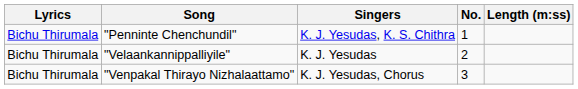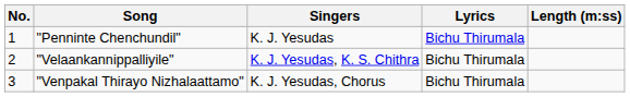 <table class="wikitable" style="font-size:95%;">
 <tr>
-<th>Lyrics</th>
+<th>No.</th>
 <th>Song</th>
 <th>Singers</th>
-<th>No.</th>
+<th>Lyrics</th>
 <th>Length (m:ss)</th>
 </tr>
 <tr>
+<td>1</td>
+<td>"Penninte Chenchundil"</td>
+<td>K. J. Yesudas</td>
 <td><a href='#'>Bichu Thirumala</a></td>
-<td>"Penninte Chenchundil"</td>
-<td><a href='#'>K. J. Yesudas</a>, <a href='#'>K. S. Chithra</a></td>
-<td>1</td>
 <td></td>
 </tr>
 <tr>
+<td>2</td>
+<td>"Velaankannippalliyile"</td>
+<td><a href='#'>K. J. Yesudas</a>, <a href='#'>K. S. Chithra</a></td>
 <td>Bichu Thirumala</td>
-<td>"Velaankannippalliyile"</td>
-<td>K. J. Yesudas</td>
-<td>2</td>
 <td></td>
 </tr>
 <tr>
-<td>Bichu Thirumala</td>
+<td>3</td>
 <td>"Venpakal Thirayo Nizhalaattamo"</td>
 <td>K. J. Yesudas, Chorus</td>
-<td>3</td>
+<td>Bichu Thirumala</td>
 <td></td>
 </tr>
 </table>
